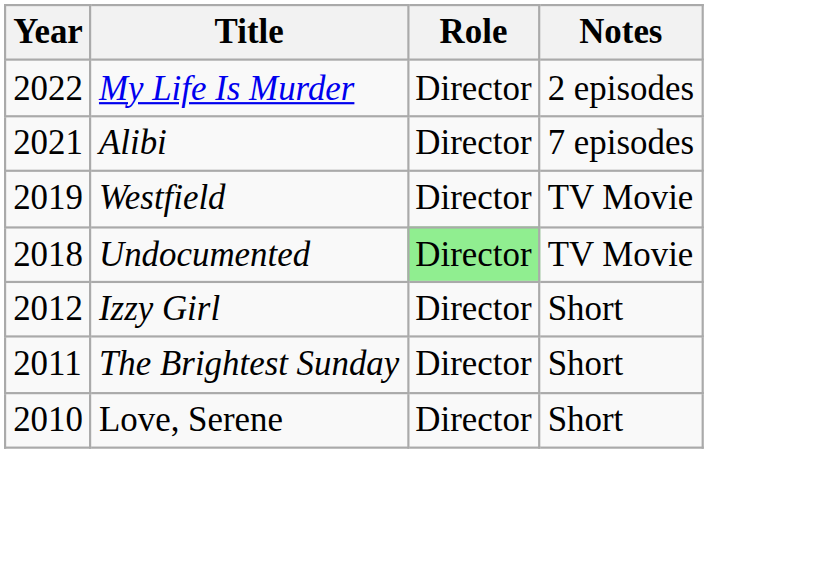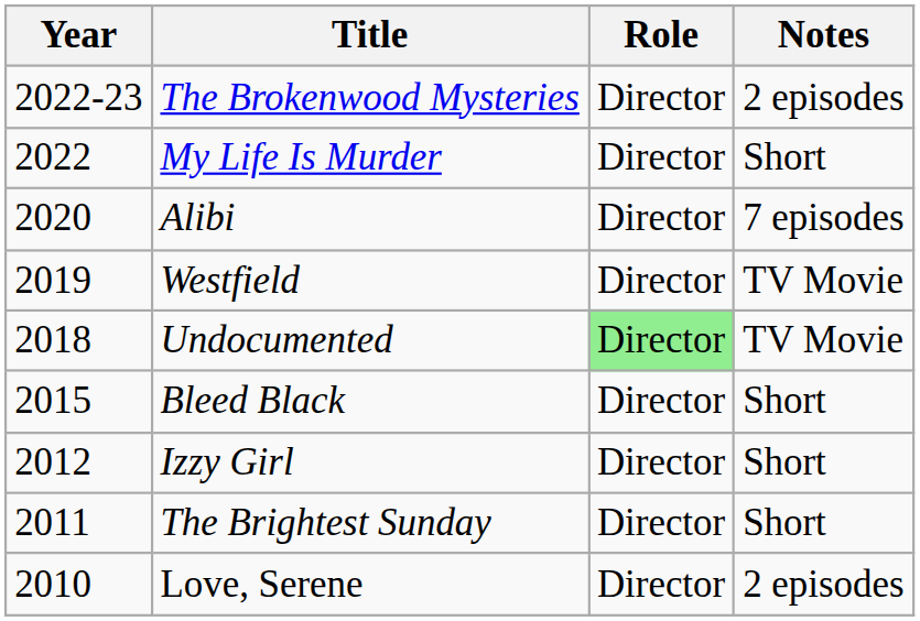 <table class="wikitable">
 <tr>
 <th>Year</th>
 <th>Title</th>
 <th>Role</th>
 <th>Notes</th>
 </tr>
 <tr>
-<td>2022</td>
-<td><em><a href='#'>My Life Is Murder</a></em></td>
+<td>2022-23</td>
+<td><em><a href='#'>The Brokenwood Mysteries</a></em></td>
 <td>Director</td>
 <td>2 episodes</td>
 </tr>
 <tr>
-<td>2021</td>
+<td>2022</td>
+<td><em><a href='#'>My Life Is Murder</a></em></td>
+<td>Director</td>
+<td>Short</td>
+</tr>
+<tr>
+<td>2020</td>
 <td><em>Alibi</em></td>
 <td>Director</td>
 <td>7 episodes</td>
 </tr>
 <tr>
 <td>2019</td>
 <td><em>Westfield</em></td>
 <td>Director</td>
 <td>TV Movie</td>
 </tr>
 <tr>
 <td>2018</td>
 <td><em>Undocumented</em></td>
 <td style="background: lightgreen;">Director</td>
 <td>TV Movie</td>
 </tr>
 <tr>
+<td>2015</td>
+<td><em>Bleed Black</em></td>
+<td>Director</td>
+<td>Short</td>
+</tr>
+<tr>
 <td>2012</td>
 <td><em>Izzy Girl</em></td>
 <td>Director</td>
 <td>Short</td>
 </tr>
 <tr>
 <td>2011</td>
 <td><em>The Brightest Sunday</em></td>
 <td>Director</td>
 <td>Short</td>
 </tr>
 <tr>
 <td>2010</td>
 <td>Love, Serene</td>
 <td>Director</td>
-<td>Short</td>
+<td>2 episodes</td>
 </tr>
 </table>
